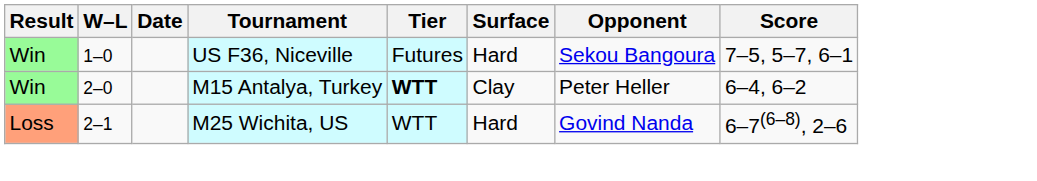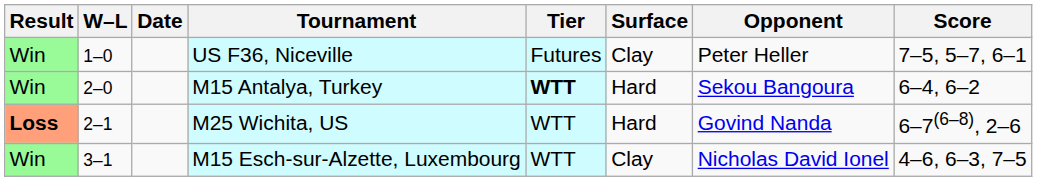 <table class="sortable wikitable">
 <tr>
 <th>Result</th>
 <th class="unsortable">W–L</th>
 <th>Date</th>
 <th>Tournament</th>
 <th>Tier</th>
 <th>Surface</th>
 <th>Opponent</th>
 <th class="unsortable">Score</th>
 </tr>
 <tr>
 <td bgcolor=98fb98>Win</td>
 <td><small>1–0</small></td>
 <td></td>
 <td style="background:#cffcff;">US F36, Niceville</td>
 <td style="background:#cffcff;">Futures</td>
-<td>Hard</td>
-<td> <a href='#'>Sekou Bangoura</a></td>
+<td>Clay</td>
+<td> Peter Heller</td>
 <td>7–5, 5–7, 6–1</td>
 </tr>
 <tr>
 <td bgcolor=98FB98>Win</td>
 <td><small>2–0</small></td>
 <td></td>
 <td style="background:#cffcff;">M15 Antalya, Turkey</td>
 <td style="background:#cffcff;"><strong>WTT</strong></td>
-<td>Clay</td>
-<td> Peter Heller</td>
+<td>Hard</td>
+<td> <a href='#'>Sekou Bangoura</a></td>
 <td>6–4, 6–2</td>
 </tr>
 <tr>
-<td bgcolor=ffa07a>Loss</td>
+<td bgcolor=ffa07a><strong>Loss</strong></td>
 <td><small>2–1</small></td>
 <td></td>
 <td style="background:#cffcff;">M25 Wichita, US</td>
 <td style="background:#cffcff;">WTT</td>
 <td>Hard</td>
 <td> <a href='#'>Govind Nanda</a></td>
 <td>6–7<sup>(6–8)</sup>, 2–6</td>
 </tr>
+<tr>
+<td bgcolor=98fb98>Win</td>
+<td><small>3–1</small></td>
+<td></td>
+<td style="background:#cffcff;">M15 Esch-sur-Alzette, Luxembourg</td>
+<td style="background:#cffcff;">WTT</td>
+<td>Clay</td>
+<td> <a href='#'>Nicholas David Ionel</a></td>
+<td>4–6, 6–3, 7–5</td>
+</tr>
 </table>
